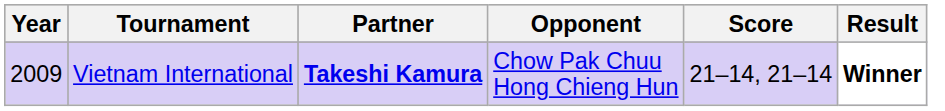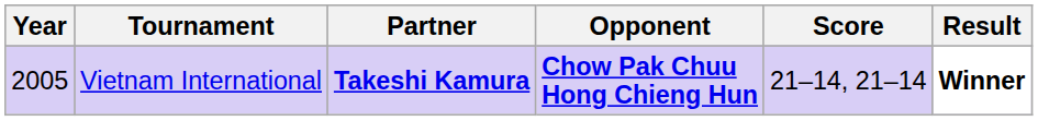 <table class="sortable wikitable" style="font-size: 90%;">
 <tr>
 <th>Year</th>
 <th>Tournament</th>
 <th>Partner</th>
 <th>Opponent</th>
 <th>Score</th>
 <th>Result</th>
 </tr>
 <tr style="background:#D8CEF6">
-<td align="center">2009</td>
+<td align="center">2005</td>
 <td align="left"><a href='#'>Vietnam International</a></td>
 <td align="left"><strong> <a href='#'>Takeshi Kamura</a></strong></td>
-<td align="left"> <a href='#'>Chow Pak Chuu</a><br> <a href='#'>Hong Chieng Hun</a></td>
+<td align="left"><strong> <a href='#'>Chow Pak Chuu</a><br> <a href='#'>Hong Chieng Hun</a></strong></td>
 <td align="left">21–14, 21–14</td>
 <td style="text-align:left; background:white"> <strong>Winner</strong></td>
 </tr>
 </table>
